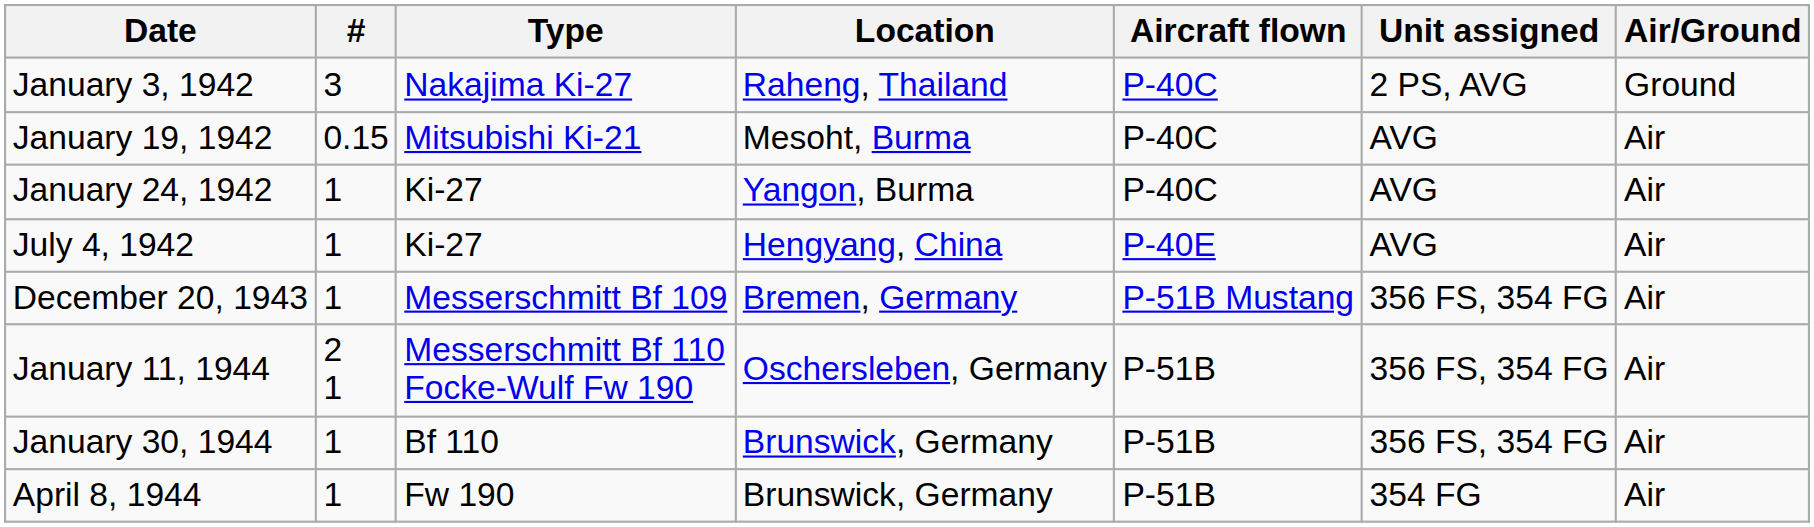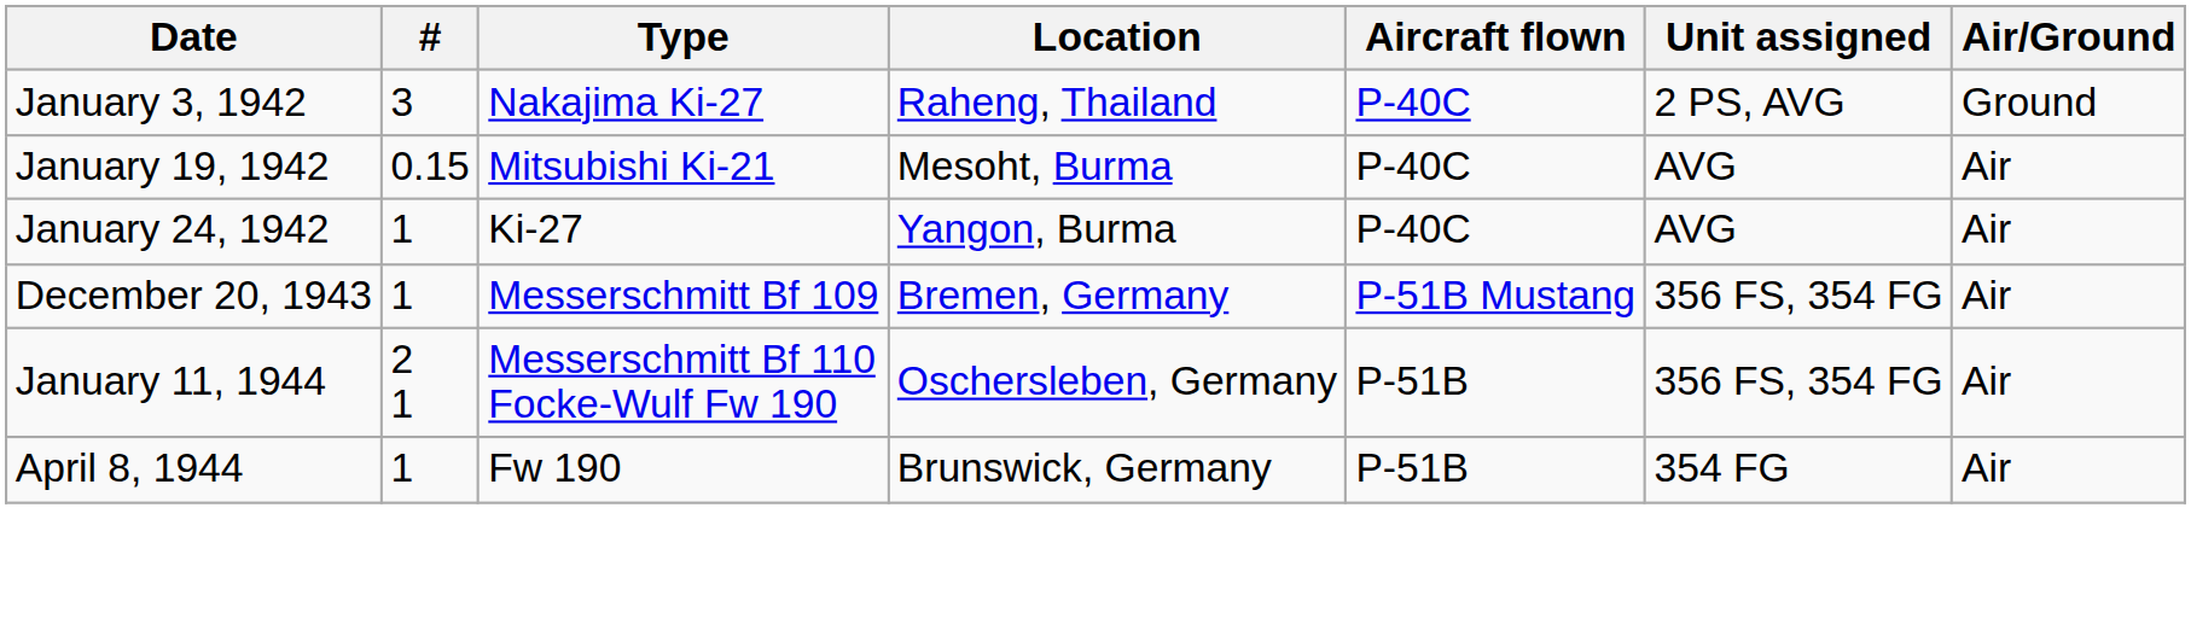 <table class="wikitable">
 <tr>
 <th>Date</th>
 <th>#</th>
 <th>Type</th>
 <th>Location</th>
 <th>Aircraft flown</th>
 <th>Unit assigned</th>
 <th>Air/Ground</th>
 </tr>
 <tr>
 <td>January 3, 1942</td>
 <td>3</td>
 <td><a href='#'>Nakajima Ki-27</a></td>
 <td><a href='#'>Raheng</a>, <a href='#'>Thailand</a></td>
 <td><a href='#'>P-40C</a></td>
 <td>2 PS, AVG</td>
 <td>Ground</td>
 </tr>
 <tr>
 <td>January 19, 1942</td>
 <td>0.15</td>
 <td><a href='#'>Mitsubishi Ki-21</a></td>
 <td>Mesoht, <a href='#'>Burma</a></td>
 <td>P-40C</td>
 <td>AVG</td>
 <td>Air</td>
 </tr>
 <tr>
 <td>January 24, 1942</td>
 <td>1</td>
 <td>Ki-27</td>
 <td><a href='#'>Yangon</a>, Burma</td>
 <td>P-40C</td>
 <td>AVG</td>
 <td>Air</td>
 </tr>
 <tr>
-<td>July 4, 1942</td>
-<td>1</td>
-<td>Ki-27</td>
-<td><a href='#'>Hengyang</a>, <a href='#'>China</a></td>
-<td><a href='#'>P-40E</a></td>
-<td>AVG</td>
-<td>Air</td>
-</tr>
-<tr>
 <td>December 20, 1943</td>
 <td>1</td>
 <td><a href='#'>Messerschmitt Bf 109</a></td>
 <td><a href='#'>Bremen</a>, <a href='#'>Germany</a></td>
 <td><a href='#'>P-51B Mustang</a></td>
 <td>356 FS, 354 FG</td>
 <td>Air</td>
 </tr>
 <tr>
 <td>January 11, 1944</td>
 <td>2<br>1</td>
 <td><a href='#'>Messerschmitt Bf 110</a><br><a href='#'>Focke-Wulf Fw 190</a></td>
 <td><a href='#'>Oschersleben</a>, Germany</td>
 <td>P-51B</td>
 <td>356 FS, 354 FG</td>
 <td>Air</td>
 </tr>
 <tr>
-<td>January 30, 1944</td>
-<td>1</td>
-<td>Bf 110</td>
-<td><a href='#'>Brunswick</a>, Germany</td>
-<td>P-51B</td>
-<td>356 FS, 354 FG</td>
-<td>Air</td>
-</tr>
-<tr>
 <td>April 8, 1944</td>
 <td>1</td>
 <td>Fw 190</td>
 <td>Brunswick, Germany</td>
 <td>P-51B</td>
 <td>354 FG</td>
 <td>Air</td>
 </tr>
 </table>
